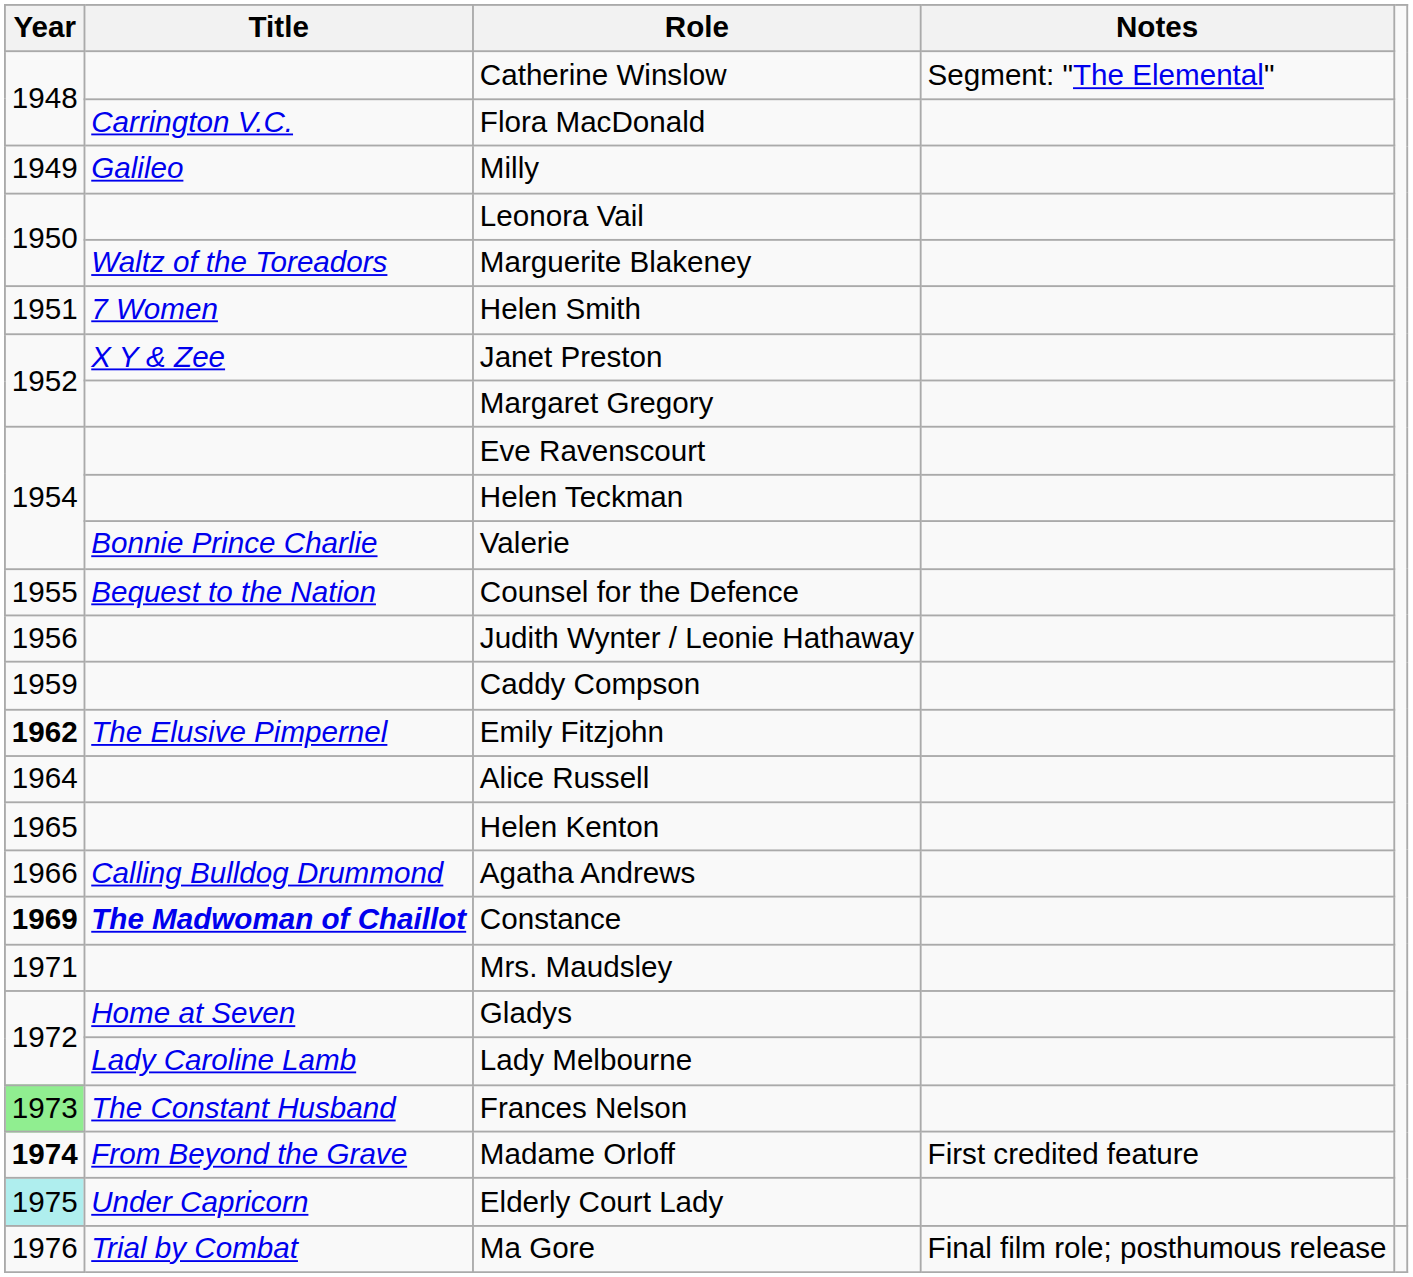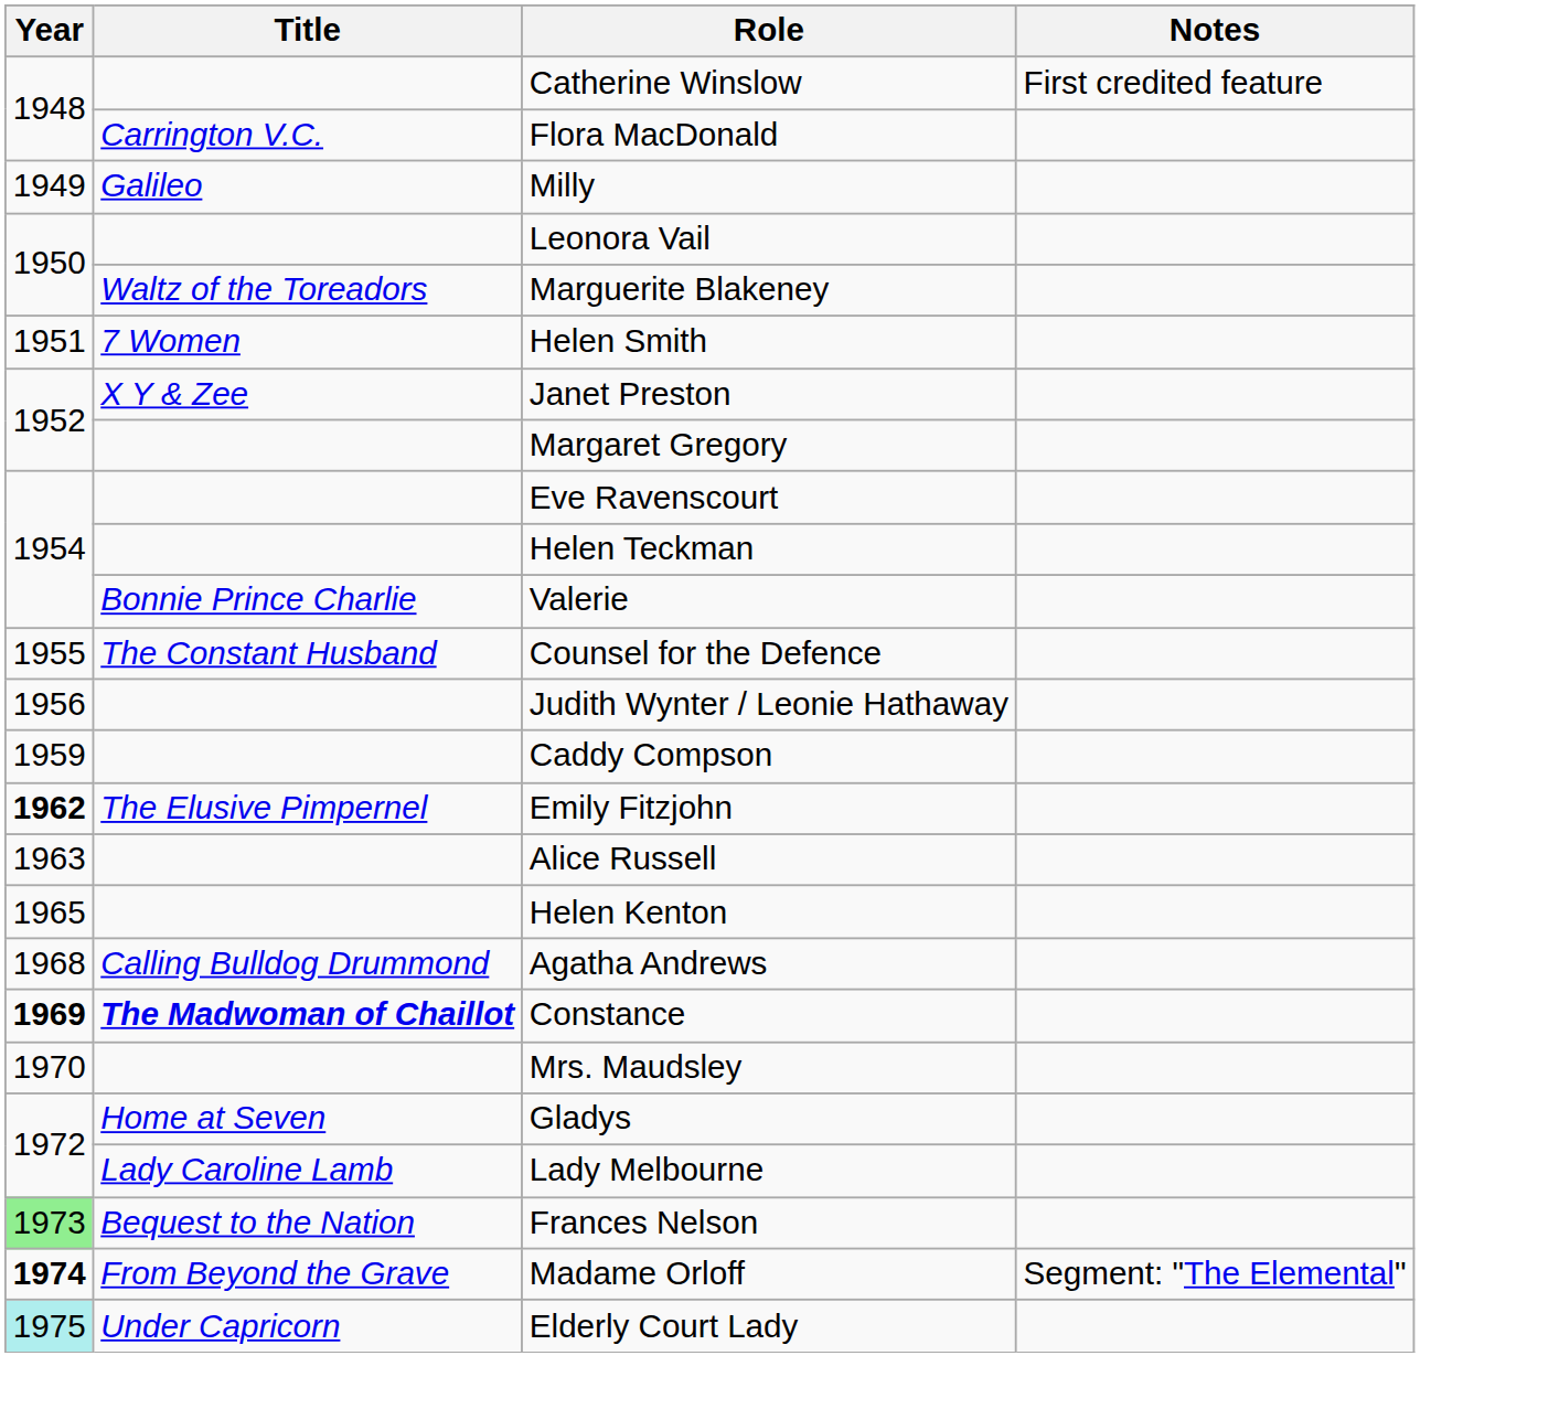 <table class="wikitable sortable">
 <tr>
 <th>Year</th>
 <th>Title</th>
 <th>Role</th>
 <th class="unsortable">Notes</th>
 </tr>
 <tr>
 <td rowspan=2>1948</td>
 <td><em></em></td>
 <td>Catherine Winslow</td>
-<td>Segment: "<a href='#'>The Elemental</a>"</td>
+<td>First credited feature</td>
 </tr>
 <tr>
 <td><em><a href='#'>Carrington V.C.</a></em></td>
 <td>Flora MacDonald</td>
 <td></td>
 </tr>
 <tr>
 <td>1949</td>
 <td><em><a href='#'>Galileo</a></em></td>
 <td>Milly</td>
 <td></td>
 </tr>
 <tr>
 <td rowspan=2>1950</td>
 <td><em></em></td>
 <td>Leonora Vail</td>
 <td></td>
 </tr>
 <tr>
 <td><em><a href='#'>Waltz of the Toreadors</a></em></td>
 <td>Marguerite Blakeney</td>
 <td></td>
 </tr>
 <tr>
 <td>1951</td>
 <td><em><a href='#'>7 Women</a></em></td>
 <td>Helen Smith</td>
 <td></td>
 </tr>
 <tr>
 <td rowspan=2>1952</td>
 <td><em><a href='#'>X Y & Zee</a></em></td>
 <td>Janet Preston</td>
 <td></td>
 </tr>
 <tr>
 <td><em></em></td>
 <td>Margaret Gregory</td>
 <td></td>
 </tr>
 <tr>
 <td rowspan=3>1954</td>
 <td><em></em></td>
 <td>Eve Ravenscourt</td>
 <td></td>
 </tr>
 <tr>
 <td><em></em></td>
 <td>Helen Teckman</td>
 <td></td>
 </tr>
 <tr>
 <td><em><a href='#'>Bonnie Prince Charlie</a></em></td>
 <td>Valerie</td>
 <td></td>
 </tr>
 <tr>
 <td>1955</td>
-<td><em><a href='#'>Bequest to the Nation</a></em></td>
+<td><em><a href='#'>The Constant Husband</a></em></td>
 <td>Counsel for the Defence</td>
 <td></td>
 </tr>
 <tr>
 <td>1956</td>
 <td><em></em></td>
 <td>Judith Wynter / Leonie Hathaway</td>
 <td></td>
 </tr>
 <tr>
 <td>1959</td>
 <td><em></em></td>
 <td>Caddy Compson</td>
 <td></td>
 </tr>
 <tr>
 <td><strong>1962</strong></td>
 <td><em><a href='#'>The Elusive Pimpernel</a></em></td>
 <td>Emily Fitzjohn</td>
 <td></td>
 </tr>
 <tr>
-<td>1964</td>
+<td>1963</td>
 <td><em></em></td>
 <td>Alice Russell</td>
 <td></td>
 </tr>
 <tr>
 <td>1965</td>
 <td><em></em></td>
 <td>Helen Kenton</td>
 <td></td>
 </tr>
 <tr>
-<td>1966</td>
+<td>1968</td>
 <td><em><a href='#'>Calling Bulldog Drummond</a></em></td>
 <td>Agatha Andrews</td>
 <td></td>
 </tr>
 <tr>
 <td><strong>1969</strong></td>
 <td><strong><em><a href='#'>The Madwoman of Chaillot</a></em></strong></td>
 <td>Constance</td>
 <td></td>
 </tr>
 <tr>
-<td>1971</td>
+<td>1970</td>
 <td><em></em></td>
 <td>Mrs. Maudsley</td>
 <td></td>
 </tr>
 <tr>
 <td rowspan=2>1972</td>
 <td><em><a href='#'>Home at Seven</a></em></td>
 <td>Gladys</td>
 <td></td>
 </tr>
 <tr>
 <td><em><a href='#'>Lady Caroline Lamb</a></em></td>
 <td>Lady Melbourne</td>
 <td></td>
 </tr>
 <tr>
 <td style="background: lightgreen;">1973</td>
-<td><em><a href='#'>The Constant Husband</a></em></td>
+<td><em><a href='#'>Bequest to the Nation</a></em></td>
 <td>Frances Nelson</td>
 <td></td>
 </tr>
 <tr>
 <td><strong>1974</strong></td>
 <td><em><a href='#'>From Beyond the Grave</a></em></td>
 <td>Madame Orloff</td>
-<td>First credited feature</td>
+<td>Segment: "<a href='#'>The Elemental</a>"</td>
 </tr>
 <tr>
 <td style="background: paleturquoise;">1975</td>
 <td><em><a href='#'>Under Capricorn</a></em></td>
 <td>Elderly Court Lady</td>
 <td></td>
 </tr>
-<tr>
-<td>1976</td>
-<td><em><a href='#'>Trial by Combat</a></em></td>
-<td>Ma Gore</td>
-<td>Final film role; posthumous release</td>
-<td></td>
-</tr>
 </table>
